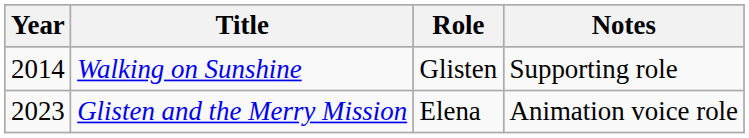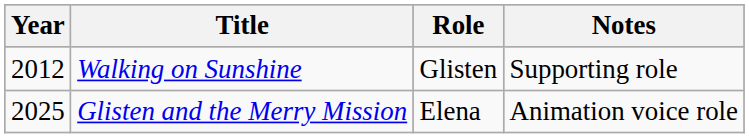 <table class="wikitable">
 <tr>
 <th>Year</th>
 <th>Title</th>
 <th>Role</th>
 <th class="unsortable">Notes</th>
 </tr>
 <tr>
-<td>2014</td>
+<td>2012</td>
 <td><em><a href='#'>Walking on Sunshine</a></em></td>
 <td>Glisten</td>
 <td>Supporting role</td>
 </tr>
 <tr>
-<td>2023</td>
+<td>2025</td>
 <td><em><a href='#'>Glisten and the Merry Mission</a></em></td>
 <td>Elena</td>
 <td>Animation voice role</td>
 </tr>
 </table>
